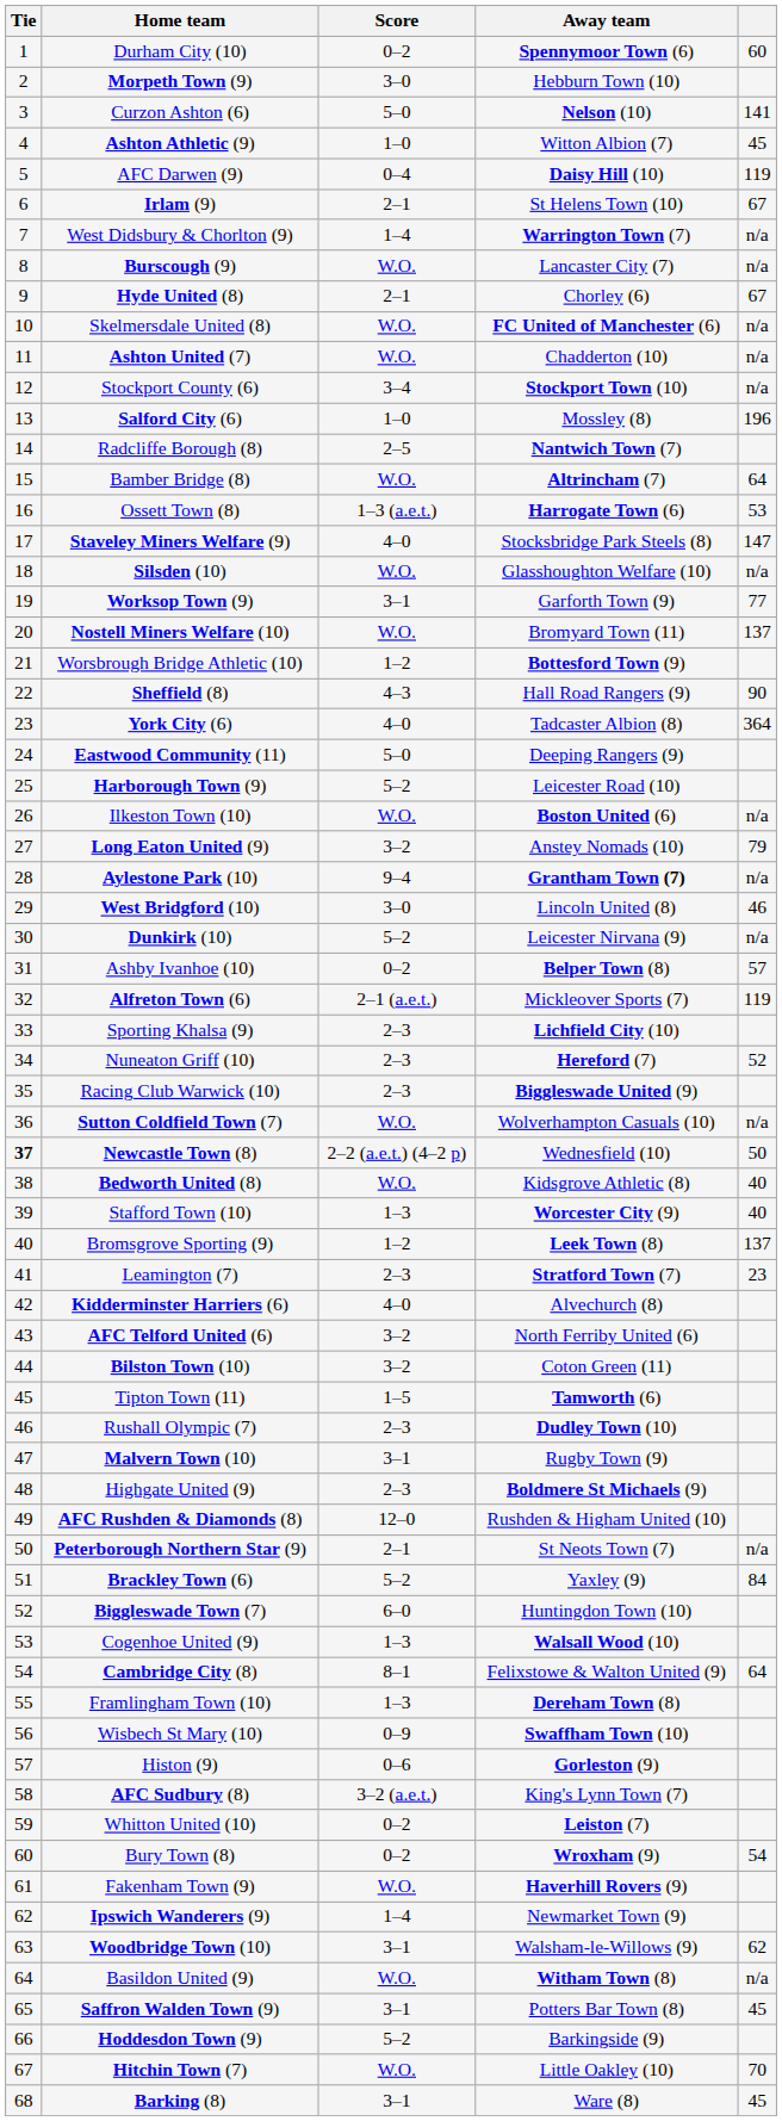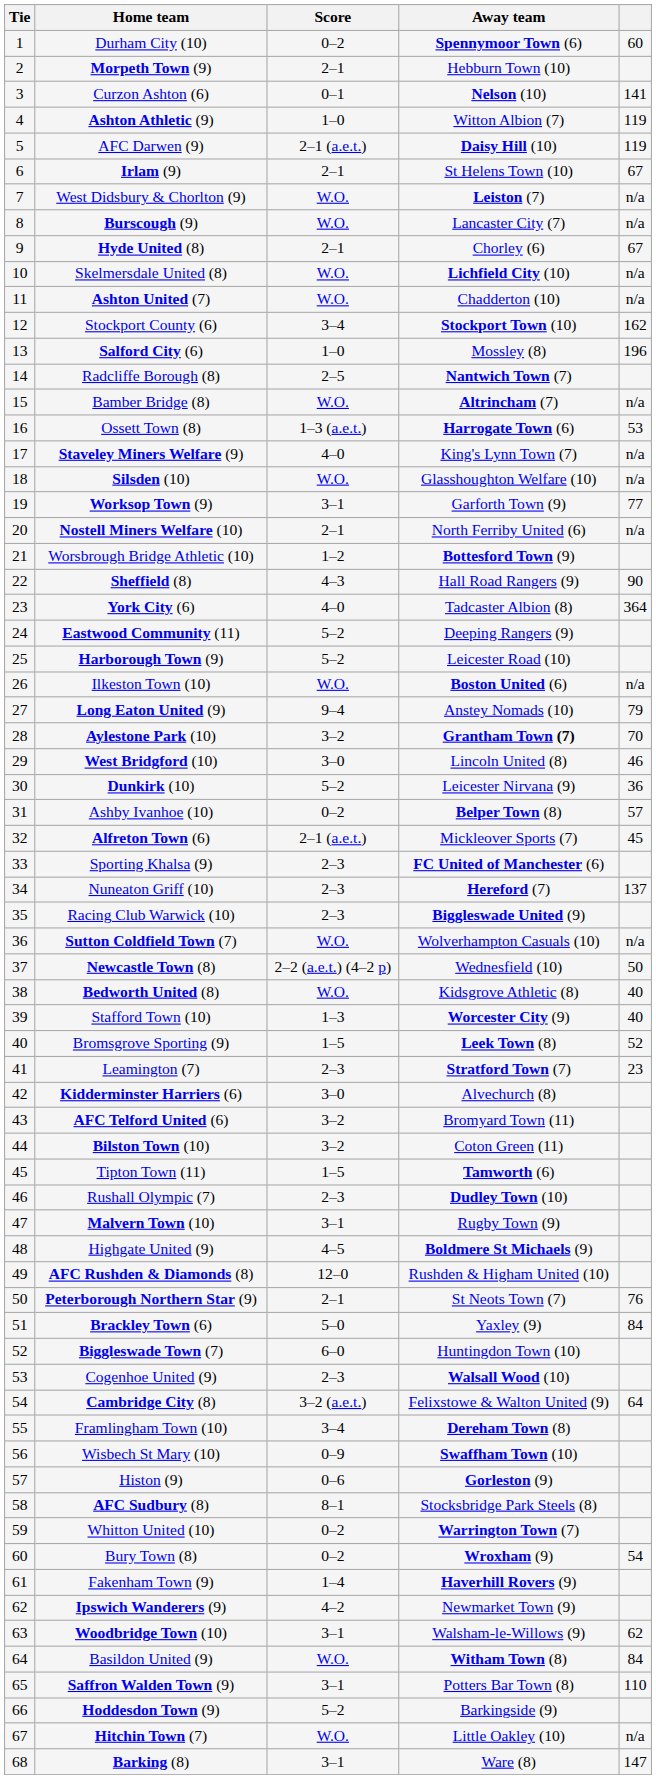 <table class="wikitable" style="width: 600px; background:WhiteSmoke; text-align:center; font-size:90%">
 <tr>
 <th>Tie</th>
 <th>Home team</th>
 <th>Score</th>
 <th>Away team</th>
 <th></th>
 </tr>
 <tr>
 <td>1</td>
 <td><a href='#'>Durham City</a> (10)</td>
 <td>0–2</td>
 <td><strong><a href='#'>Spennymoor Town</a></strong> (6)</td>
 <td>60</td>
 </tr>
 <tr>
 <td>2</td>
 <td><strong><a href='#'>Morpeth Town</a></strong> (9)</td>
-<td>3–0</td>
+<td>2–1</td>
 <td><a href='#'>Hebburn Town</a> (10)</td>
 <td></td>
 </tr>
 <tr>
 <td>3</td>
 <td><a href='#'>Curzon Ashton</a> (6)</td>
-<td>5–0</td>
+<td>0–1</td>
 <td><strong><a href='#'>Nelson</a></strong> (10)</td>
 <td>141</td>
 </tr>
 <tr>
 <td>4</td>
 <td><strong><a href='#'>Ashton Athletic</a></strong> (9)</td>
 <td>1–0</td>
 <td><a href='#'>Witton Albion</a> (7)</td>
-<td>45</td>
+<td>119</td>
 </tr>
 <tr>
 <td>5</td>
 <td><a href='#'>AFC Darwen</a> (9)</td>
-<td>0–4</td>
+<td>2–1 (<a href='#'>a.e.t.</a>)</td>
 <td><strong><a href='#'>Daisy Hill</a></strong> (10)</td>
 <td>119</td>
 </tr>
 <tr>
 <td>6</td>
 <td><strong><a href='#'>Irlam</a></strong> (9)</td>
 <td>2–1</td>
 <td><a href='#'>St Helens Town</a> (10)</td>
 <td>67</td>
 </tr>
 <tr>
 <td>7</td>
 <td><a href='#'>West Didsbury & Chorlton</a> (9)</td>
-<td>1–4</td>
-<td><strong><a href='#'>Warrington Town</a></strong> (7)</td>
+<td><a href='#'>W.O.</a></td>
+<td><strong><a href='#'>Leiston</a></strong> (7)</td>
 <td>n/a</td>
 </tr>
 <tr>
 <td>8</td>
 <td><strong><a href='#'>Burscough</a></strong> (9)</td>
 <td><a href='#'>W.O.</a></td>
 <td><a href='#'>Lancaster City</a> (7)</td>
 <td>n/a</td>
 </tr>
 <tr>
 <td>9</td>
 <td><strong><a href='#'>Hyde United</a></strong> (8)</td>
 <td>2–1</td>
 <td><a href='#'>Chorley</a> (6)</td>
 <td>67</td>
 </tr>
 <tr>
 <td>10</td>
 <td><a href='#'>Skelmersdale United</a> (8)</td>
 <td><a href='#'>W.O.</a></td>
-<td><strong><a href='#'>FC United of Manchester</a></strong> (6)</td>
+<td><strong><a href='#'>Lichfield City</a></strong> (10)</td>
 <td>n/a</td>
 </tr>
 <tr>
 <td>11</td>
 <td><strong><a href='#'>Ashton United</a></strong> (7)</td>
 <td><a href='#'>W.O.</a></td>
 <td><a href='#'>Chadderton</a> (10)</td>
 <td>n/a</td>
 </tr>
 <tr>
 <td>12</td>
 <td><a href='#'>Stockport County</a> (6)</td>
 <td>3–4</td>
 <td><strong><a href='#'>Stockport Town</a></strong> (10)</td>
-<td>n/a</td>
+<td>162</td>
 </tr>
 <tr>
 <td>13</td>
 <td><strong><a href='#'>Salford City</a></strong> (6)</td>
 <td>1–0</td>
 <td><a href='#'>Mossley</a> (8)</td>
 <td>196</td>
 </tr>
 <tr>
 <td>14</td>
 <td><a href='#'>Radcliffe Borough</a> (8)</td>
 <td>2–5</td>
 <td><strong><a href='#'>Nantwich Town</a></strong> (7)</td>
 <td></td>
 </tr>
 <tr>
 <td>15</td>
 <td><a href='#'>Bamber Bridge</a> (8)</td>
 <td><a href='#'>W.O.</a></td>
 <td><strong><a href='#'>Altrincham</a></strong> (7)</td>
-<td>64</td>
+<td>n/a</td>
 </tr>
 <tr>
 <td>16</td>
 <td><a href='#'>Ossett Town</a> (8)</td>
 <td>1–3 (<a href='#'>a.e.t.</a>)</td>
 <td><strong><a href='#'>Harrogate Town</a></strong> (6)</td>
 <td>53</td>
 </tr>
 <tr>
 <td>17</td>
 <td><strong><a href='#'>Staveley Miners Welfare</a></strong> (9)</td>
 <td>4–0</td>
-<td><a href='#'>Stocksbridge Park Steels</a> (8)</td>
-<td>147</td>
+<td><a href='#'>King's Lynn Town</a> (7)</td>
+<td>n/a</td>
 </tr>
 <tr>
 <td>18</td>
 <td><strong><a href='#'>Silsden</a></strong> (10)</td>
 <td><a href='#'>W.O.</a></td>
 <td><a href='#'>Glasshoughton Welfare</a> (10)</td>
 <td>n/a</td>
 </tr>
 <tr>
 <td>19</td>
 <td><strong><a href='#'>Worksop Town</a></strong> (9)</td>
 <td>3–1</td>
 <td><a href='#'>Garforth Town</a> (9)</td>
 <td>77</td>
 </tr>
 <tr>
 <td>20</td>
 <td><strong><a href='#'>Nostell Miners Welfare</a></strong> (10)</td>
-<td><a href='#'>W.O.</a></td>
-<td><a href='#'>Bromyard Town</a> (11)</td>
-<td>137</td>
+<td>2–1</td>
+<td><a href='#'>North Ferriby United</a> (6)</td>
+<td>n/a</td>
 </tr>
 <tr>
 <td>21</td>
 <td><a href='#'>Worsbrough Bridge Athletic</a> (10)</td>
 <td>1–2</td>
 <td><strong><a href='#'>Bottesford Town</a></strong> (9)</td>
 <td></td>
 </tr>
 <tr>
 <td>22</td>
 <td><strong><a href='#'>Sheffield</a></strong> (8)</td>
 <td>4–3</td>
 <td><a href='#'>Hall Road Rangers</a> (9)</td>
 <td>90</td>
 </tr>
 <tr>
 <td>23</td>
 <td><strong><a href='#'>York City</a></strong> (6)</td>
 <td>4–0</td>
 <td><a href='#'>Tadcaster Albion</a> (8)</td>
 <td>364</td>
 </tr>
 <tr>
 <td>24</td>
 <td><strong><a href='#'>Eastwood Community</a></strong> (11)</td>
-<td>5–0</td>
+<td>5–2</td>
 <td><a href='#'>Deeping Rangers</a> (9)</td>
 <td></td>
 </tr>
 <tr>
 <td>25</td>
 <td><strong><a href='#'>Harborough Town</a></strong> (9)</td>
 <td>5–2</td>
 <td><a href='#'>Leicester Road</a> (10)</td>
 <td></td>
 </tr>
 <tr>
 <td>26</td>
 <td><a href='#'>Ilkeston Town</a> (10)</td>
 <td><a href='#'>W.O.</a></td>
 <td><strong><a href='#'>Boston United</a></strong> (6)</td>
 <td>n/a</td>
 </tr>
 <tr>
 <td>27</td>
 <td><strong><a href='#'>Long Eaton United</a></strong> (9)</td>
-<td>3–2</td>
+<td>9–4</td>
 <td><a href='#'>Anstey Nomads</a> (10)</td>
 <td>79</td>
 </tr>
 <tr>
 <td>28</td>
 <td><strong><a href='#'>Aylestone Park</a></strong> (10)</td>
-<td>9–4</td>
+<td>3–2</td>
 <td><strong><a href='#'>Grantham Town</a> (7)</strong></td>
-<td>n/a</td>
+<td>70</td>
 </tr>
 <tr>
 <td>29</td>
 <td><strong><a href='#'>West Bridgford</a></strong> (10)</td>
 <td>3–0</td>
 <td><a href='#'>Lincoln United</a> (8)</td>
 <td>46</td>
 </tr>
 <tr>
 <td>30</td>
 <td><strong><a href='#'>Dunkirk</a></strong> (10)</td>
 <td>5–2</td>
 <td><a href='#'>Leicester Nirvana</a> (9)</td>
-<td>n/a</td>
+<td>36</td>
 </tr>
 <tr>
 <td>31</td>
 <td><a href='#'>Ashby Ivanhoe</a> (10)</td>
 <td>0–2</td>
 <td><strong><a href='#'>Belper Town</a></strong> (8)</td>
 <td>57</td>
 </tr>
 <tr>
 <td>32</td>
 <td><strong><a href='#'>Alfreton Town</a></strong> (6)</td>
 <td>2–1 (<a href='#'>a.e.t.</a>)</td>
 <td><a href='#'>Mickleover Sports</a> (7)</td>
-<td>119</td>
+<td>45</td>
 </tr>
 <tr>
 <td>33</td>
 <td><a href='#'>Sporting Khalsa</a> (9)</td>
 <td>2–3</td>
-<td><strong><a href='#'>Lichfield City</a></strong> (10)</td>
+<td><strong><a href='#'>FC United of Manchester</a></strong> (6)</td>
 <td></td>
 </tr>
 <tr>
 <td>34</td>
 <td><a href='#'>Nuneaton Griff</a> (10)</td>
 <td>2–3</td>
 <td><strong><a href='#'>Hereford</a></strong> (7)</td>
-<td>52</td>
+<td>137</td>
 </tr>
 <tr>
 <td>35</td>
 <td><a href='#'>Racing Club Warwick</a> (10)</td>
 <td>2–3</td>
 <td><strong><a href='#'>Biggleswade United</a></strong> (9)</td>
 <td></td>
 </tr>
 <tr>
 <td>36</td>
 <td><strong><a href='#'>Sutton Coldfield Town</a></strong> (7)</td>
 <td><a href='#'>W.O.</a></td>
 <td><a href='#'>Wolverhampton Casuals</a> (10)</td>
 <td>n/a</td>
 </tr>
 <tr>
-<td><strong>37</strong></td>
+<td>37</td>
 <td><strong><a href='#'>Newcastle Town</a></strong> (8)</td>
 <td>2–2 (<a href='#'>a.e.t.</a>) (4–2 <a href='#'>p</a>)</td>
 <td><a href='#'>Wednesfield</a> (10)</td>
 <td>50</td>
 </tr>
 <tr>
 <td>38</td>
 <td><strong><a href='#'>Bedworth United</a></strong> (8)</td>
 <td><a href='#'>W.O.</a></td>
 <td><a href='#'>Kidsgrove Athletic</a> (8)</td>
 <td>40</td>
 </tr>
 <tr>
 <td>39</td>
 <td><a href='#'>Stafford Town</a> (10)</td>
 <td>1–3</td>
 <td><strong><a href='#'>Worcester City</a></strong> (9)</td>
 <td>40</td>
 </tr>
 <tr>
 <td>40</td>
 <td><a href='#'>Bromsgrove Sporting</a> (9)</td>
-<td>1–2</td>
+<td>1–5</td>
 <td><strong><a href='#'>Leek Town</a></strong> (8)</td>
-<td>137</td>
+<td>52</td>
 </tr>
 <tr>
 <td>41</td>
 <td><a href='#'>Leamington</a> (7)</td>
 <td>2–3</td>
 <td><strong><a href='#'>Stratford Town</a></strong> (7)</td>
 <td>23</td>
 </tr>
 <tr>
 <td>42</td>
 <td><strong><a href='#'>Kidderminster Harriers</a></strong> (6)</td>
-<td>4–0</td>
+<td>3–0</td>
 <td><a href='#'>Alvechurch</a> (8)</td>
 <td></td>
 </tr>
 <tr>
 <td>43</td>
 <td><strong><a href='#'>AFC Telford United</a></strong> (6)</td>
 <td>3–2</td>
-<td><a href='#'>North Ferriby United</a> (6)</td>
+<td><a href='#'>Bromyard Town</a> (11)</td>
 <td></td>
 </tr>
 <tr>
 <td>44</td>
 <td><strong><a href='#'>Bilston Town</a></strong> (10)</td>
 <td>3–2</td>
 <td><a href='#'>Coton Green</a> (11)</td>
 <td></td>
 </tr>
 <tr>
 <td>45</td>
 <td><a href='#'>Tipton Town</a> (11)</td>
 <td>1–5</td>
 <td><strong><a href='#'>Tamworth</a></strong> (6)</td>
 <td></td>
 </tr>
 <tr>
 <td>46</td>
 <td><a href='#'>Rushall Olympic</a> (7)</td>
 <td>2–3</td>
 <td><strong><a href='#'>Dudley Town</a></strong> (10)</td>
 <td></td>
 </tr>
 <tr>
 <td>47</td>
 <td><strong><a href='#'>Malvern Town</a></strong> (10)</td>
 <td>3–1</td>
 <td><a href='#'>Rugby Town</a> (9)</td>
 <td></td>
 </tr>
 <tr>
 <td>48</td>
 <td><a href='#'>Highgate United</a> (9)</td>
-<td>2–3</td>
+<td>4–5</td>
 <td><strong><a href='#'>Boldmere St Michaels</a></strong> (9)</td>
 <td></td>
 </tr>
 <tr>
 <td>49</td>
 <td><strong><a href='#'>AFC Rushden & Diamonds</a></strong> (8)</td>
 <td>12–0</td>
 <td><a href='#'>Rushden & Higham United</a> (10)</td>
 <td></td>
 </tr>
 <tr>
 <td>50</td>
 <td><strong><a href='#'>Peterborough Northern Star</a></strong> (9)</td>
 <td>2–1</td>
 <td><a href='#'>St Neots Town</a> (7)</td>
-<td>n/a</td>
+<td>76</td>
 </tr>
 <tr>
 <td>51</td>
 <td><strong><a href='#'>Brackley Town</a></strong> (6)</td>
-<td>5–2</td>
+<td>5–0</td>
 <td><a href='#'>Yaxley</a> (9)</td>
 <td>84</td>
 </tr>
 <tr>
 <td>52</td>
 <td><strong><a href='#'>Biggleswade Town</a></strong> (7)</td>
 <td>6–0</td>
 <td><a href='#'>Huntingdon Town</a> (10)</td>
 <td></td>
 </tr>
 <tr>
 <td>53</td>
 <td><a href='#'>Cogenhoe United</a> (9)</td>
-<td>1–3</td>
+<td>2–3</td>
 <td><strong><a href='#'>Walsall Wood</a></strong> (10)</td>
 <td></td>
 </tr>
 <tr>
 <td>54</td>
 <td><strong><a href='#'>Cambridge City</a></strong> (8)</td>
-<td>8–1</td>
+<td>3–2 (<a href='#'>a.e.t.</a>)</td>
 <td><a href='#'>Felixstowe & Walton United</a> (9)</td>
 <td>64</td>
 </tr>
 <tr>
 <td>55</td>
 <td><a href='#'>Framlingham Town</a> (10)</td>
-<td>1–3</td>
+<td>3–4</td>
 <td><strong><a href='#'>Dereham Town</a></strong> (8)</td>
 <td></td>
 </tr>
 <tr>
 <td>56</td>
 <td><a href='#'>Wisbech St Mary</a> (10)</td>
 <td>0–9</td>
 <td><strong><a href='#'>Swaffham Town</a></strong> (10)</td>
 <td></td>
 </tr>
 <tr>
 <td>57</td>
 <td><a href='#'>Histon</a> (9)</td>
 <td>0–6</td>
 <td><strong><a href='#'>Gorleston</a></strong> (9)</td>
 <td></td>
 </tr>
 <tr>
 <td>58</td>
 <td><strong><a href='#'>AFC Sudbury</a></strong> (8)</td>
-<td>3–2 (<a href='#'>a.e.t.</a>)</td>
-<td><a href='#'>King's Lynn Town</a> (7)</td>
+<td>8–1</td>
+<td><a href='#'>Stocksbridge Park Steels</a> (8)</td>
 <td></td>
 </tr>
 <tr>
 <td>59</td>
 <td><a href='#'>Whitton United</a> (10)</td>
 <td>0–2</td>
-<td><strong><a href='#'>Leiston</a></strong> (7)</td>
+<td><strong><a href='#'>Warrington Town</a></strong> (7)</td>
 <td></td>
 </tr>
 <tr>
 <td>60</td>
 <td><a href='#'>Bury Town</a> (8)</td>
 <td>0–2</td>
 <td><strong><a href='#'>Wroxham</a></strong> (9)</td>
 <td>54</td>
 </tr>
 <tr>
 <td>61</td>
 <td><a href='#'>Fakenham Town</a> (9)</td>
-<td><a href='#'>W.O.</a></td>
+<td>1–4</td>
 <td><strong><a href='#'>Haverhill Rovers</a></strong> (9)</td>
 <td></td>
 </tr>
 <tr>
 <td>62</td>
 <td><strong><a href='#'>Ipswich Wanderers</a></strong> (9)</td>
-<td>1–4</td>
+<td>4–2</td>
 <td><a href='#'>Newmarket Town</a> (9)</td>
 <td></td>
 </tr>
 <tr>
 <td>63</td>
 <td><strong><a href='#'>Woodbridge Town</a></strong> (10)</td>
 <td>3–1</td>
 <td><a href='#'>Walsham-le-Willows</a> (9)</td>
 <td>62</td>
 </tr>
 <tr>
 <td>64</td>
 <td><a href='#'>Basildon United</a> (9)</td>
 <td><a href='#'>W.O.</a></td>
 <td><strong><a href='#'>Witham Town</a></strong> (8)</td>
-<td>n/a</td>
+<td>84</td>
 </tr>
 <tr>
 <td>65</td>
 <td><strong><a href='#'>Saffron Walden Town</a></strong> (9)</td>
 <td>3–1</td>
 <td><a href='#'>Potters Bar Town</a> (8)</td>
-<td>45</td>
+<td>110</td>
 </tr>
 <tr>
 <td>66</td>
 <td><strong><a href='#'>Hoddesdon Town</a></strong> (9)</td>
 <td>5–2</td>
 <td><a href='#'>Barkingside</a> (9)</td>
 <td></td>
 </tr>
 <tr>
 <td>67</td>
 <td><strong><a href='#'>Hitchin Town</a></strong> (7)</td>
 <td><a href='#'>W.O.</a></td>
 <td><a href='#'>Little Oakley</a> (10)</td>
-<td>70</td>
+<td>n/a</td>
 </tr>
 <tr>
 <td>68</td>
 <td><strong><a href='#'>Barking</a></strong> (8)</td>
 <td>3–1</td>
 <td><a href='#'>Ware</a> (8)</td>
-<td>45</td>
+<td>147</td>
 </tr>
 </table>
